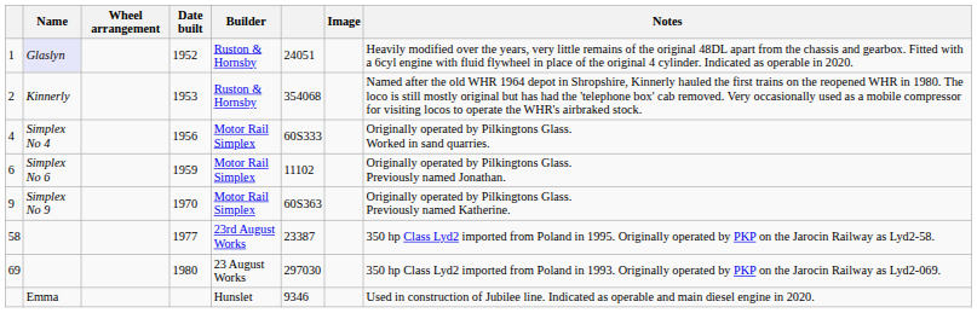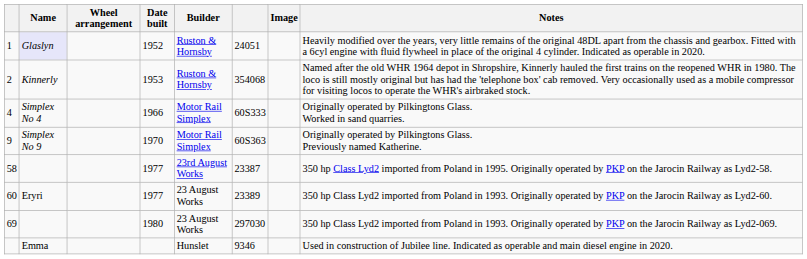 <table class="wikitable">
 <tr>
 <th></th>
 <th>Name</th>
 <th>Wheel arrangement</th>
 <th>Date built</th>
 <th>Builder</th>
 <th></th>
 <th>Image</th>
 <th>Notes</th>
 </tr>
 <tr>
 <td>1</td>
 <td style="background: lavender;"><em>Glaslyn</em></td>
 <td></td>
 <td>1952</td>
 <td><a href='#'>Ruston & Hornsby</a></td>
 <td>24051</td>
 <td></td>
 <td>Heavily modified over the years, very little remains of the original 48DL apart from the chassis and gearbox. Fitted with a 6cyl engine with fluid flywheel in place of the original 4 cylinder. Indicated as operable in 2020.</td>
 </tr>
 <tr>
 <td>2</td>
 <td><em>Kinnerly</em></td>
 <td></td>
 <td>1953</td>
 <td><a href='#'>Ruston & Hornsby</a></td>
 <td>354068</td>
 <td></td>
 <td>Named after the old WHR 1964 depot in Shropshire, Kinnerly hauled the first trains on the reopened WHR in 1980. The loco is still mostly original but has had the 'telephone box' cab removed. Very occasionally used as a mobile compressor for visiting locos to operate the WHR's airbraked stock.</td>
 </tr>
 <tr>
 <td>4</td>
 <td><em>Simplex No 4</em></td>
 <td></td>
-<td>1956</td>
+<td>1966</td>
 <td><a href='#'>Motor Rail Simplex</a></td>
 <td>60S333</td>
 <td></td>
 <td>Originally operated by Pilkingtons Glass.<br>Worked in sand quarries.</td>
-</tr>
-<tr>
-<td>6</td>
-<td><em>Simplex No 6</em></td>
-<td></td>
-<td>1959</td>
-<td><a href='#'>Motor Rail Simplex</a></td>
-<td>11102</td>
-<td></td>
-<td>Originally operated by Pilkingtons Glass.<br>Previously named Jonathan.</td>
 </tr>
 <tr>
 <td>9</td>
 <td><em>Simplex No 9</em></td>
 <td></td>
 <td>1970</td>
 <td><a href='#'>Motor Rail Simplex</a></td>
 <td>60S363</td>
 <td></td>
 <td>Originally operated by Pilkingtons Glass.<br>Previously named Katherine.</td>
 </tr>
 <tr>
 <td>58</td>
 <td></td>
 <td></td>
 <td>1977</td>
 <td><a href='#'>23rd August Works</a></td>
 <td>23387</td>
 <td></td>
 <td>350 hp <a href='#'>Class Lyd2</a> imported from Poland in 1995. Originally operated by <a href='#'>PKP</a> on the Jarocin Railway as Lyd2-58.</td>
 </tr>
 <tr>
+<td>60</td>
+<td>Eryri</td>
+<td></td>
+<td>1977</td>
+<td>23 August Works</td>
+<td>23389</td>
+<td></td>
+<td>350 hp Class Lyd2 imported from Poland in 1993. Originally operated by <a href='#'>PKP</a> on the Jarocin Railway as Lyd2-60.</td>
+</tr>
+<tr>
 <td>69</td>
 <td></td>
 <td></td>
 <td>1980</td>
 <td>23 August Works</td>
 <td>297030</td>
 <td></td>
 <td>350 hp Class Lyd2 imported from Poland in 1993. Originally operated by <a href='#'>PKP</a> on the Jarocin Railway as Lyd2-069.</td>
 </tr>
 <tr>
 <td></td>
 <td>Emma</td>
 <td></td>
 <td></td>
 <td>Hunslet</td>
 <td>9346</td>
 <td></td>
 <td>Used in construction of Jubilee line. Indicated as operable and main diesel engine in 2020.</td>
 </tr>
 </table>
